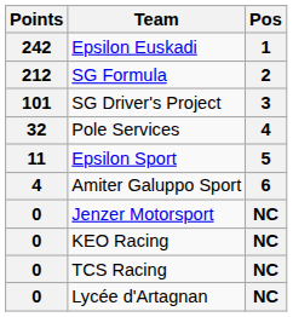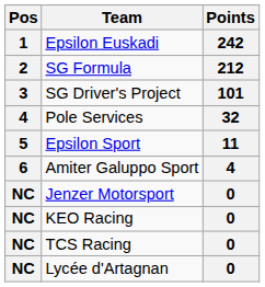 <table class="wikitable" style="font-size:85%">
 <tr>
+<th>Pos</th>
+<th>Team</th>
 <th>Points</th>
-<th>Team</th>
-<th>Pos</th>
 </tr>
 <tr>
+<th>1</th>
+<td> <a href='#'>Epsilon Euskadi</a></td>
 <th>242</th>
-<td> <a href='#'>Epsilon Euskadi</a></td>
-<th>1</th>
 </tr>
 <tr>
+<th>2</th>
+<td> <a href='#'>SG Formula</a></td>
 <th>212</th>
-<td> <a href='#'>SG Formula</a></td>
-<th>2</th>
 </tr>
 <tr>
+<th>3</th>
+<td> SG Driver's Project</td>
 <th>101</th>
-<td> SG Driver's Project</td>
-<th>3</th>
 </tr>
 <tr>
+<th>4</th>
+<td> Pole Services</td>
 <th>32</th>
-<td> Pole Services</td>
+</tr>
+<tr>
+<th>5</th>
+<td> <a href='#'>Epsilon Sport</a></td>
+<th>11</th>
+</tr>
+<tr>
+<th>6</th>
+<td> Amiter Galuppo Sport</td>
 <th>4</th>
 </tr>
 <tr>
-<th>11</th>
-<td> <a href='#'>Epsilon Sport</a></td>
-<th>5</th>
+<th>NC</th>
+<td> <a href='#'>Jenzer Motorsport</a></td>
+<th>0</th>
 </tr>
 <tr>
-<th>4</th>
-<td> Amiter Galuppo Sport</td>
-<th>6</th>
+<th>NC</th>
+<td> KEO Racing</td>
+<th>0</th>
 </tr>
 <tr>
+<th>NC</th>
+<td> TCS Racing</td>
 <th>0</th>
-<td> <a href='#'>Jenzer Motorsport</a></td>
-<th>NC</th>
 </tr>
 <tr>
+<th>NC</th>
+<td> Lycée d'Artagnan</td>
 <th>0</th>
-<td> KEO Racing</td>
-<th>NC</th>
-</tr>
-<tr>
-<th>0</th>
-<td> TCS Racing</td>
-<th>NC</th>
-</tr>
-<tr>
-<th>0</th>
-<td> Lycée d'Artagnan</td>
-<th>NC</th>
 </tr>
 </table>
